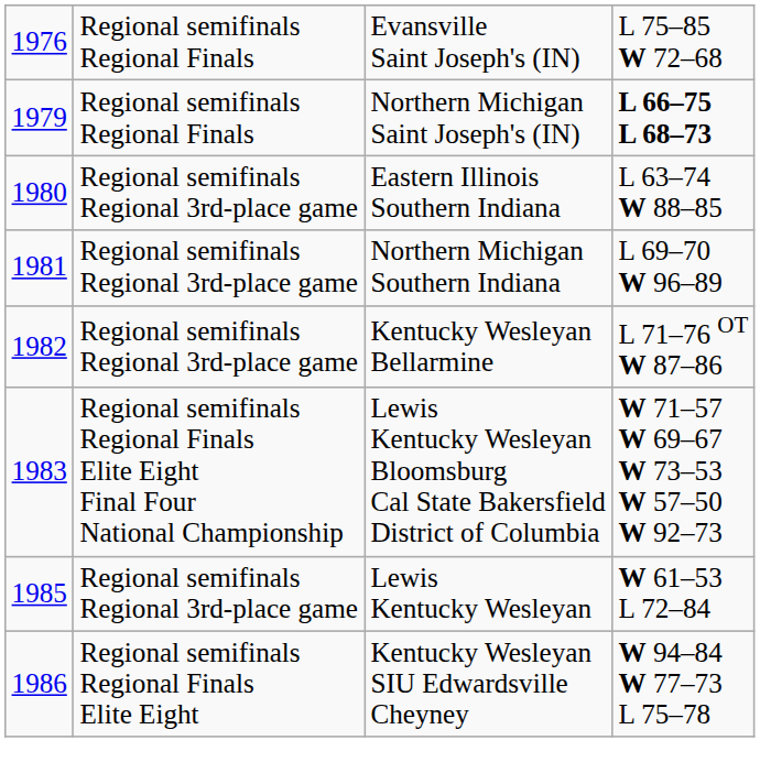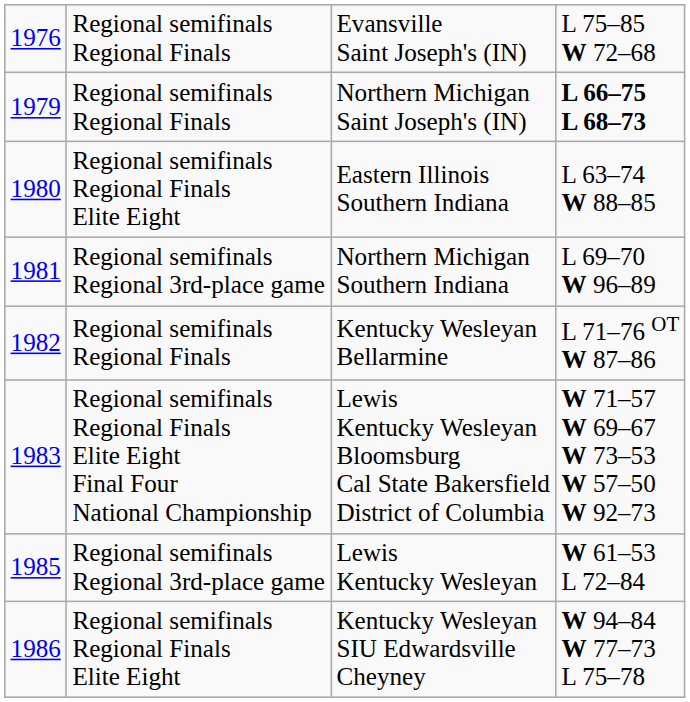 <table class="wikitable">
 <tr>
 <td><a href='#'>1976</a></td>
 <td>Regional semifinals<br>Regional Finals</td>
 <td>Evansville<br>Saint Joseph's (IN)</td>
 <td>L 75–85<br><strong>W</strong> 72–68</td>
 </tr>
 <tr>
 <td><a href='#'>1979</a></td>
 <td>Regional semifinals<br>Regional Finals</td>
 <td>Northern Michigan<br>Saint Joseph's (IN)</td>
 <td><strong>L 66–75<br>L 68–73</strong></td>
 </tr>
 <tr>
 <td><a href='#'>1980</a></td>
-<td>Regional semifinals<br>Regional 3rd-place game</td>
+<td>Regional semifinals<br>Regional Finals<br>Elite Eight</td>
 <td>Eastern Illinois<br>Southern Indiana</td>
 <td>L 63–74<br><strong>W</strong> 88–85</td>
 </tr>
 <tr>
 <td><a href='#'>1981</a></td>
 <td>Regional semifinals<br>Regional 3rd-place game</td>
 <td>Northern Michigan<br>Southern Indiana</td>
 <td>L 69–70<br><strong>W</strong> 96–89</td>
 </tr>
 <tr>
 <td><a href='#'>1982</a></td>
-<td>Regional semifinals<br>Regional 3rd-place game</td>
+<td>Regional semifinals<br>Regional Finals</td>
 <td>Kentucky Wesleyan<br>Bellarmine</td>
 <td>L 71–76 <sup>OT</sup><br><strong>W</strong> 87–86</td>
 </tr>
 <tr>
 <td><a href='#'>1983</a></td>
 <td>Regional semifinals<br>Regional Finals<br>Elite Eight<br>Final Four<br>National Championship</td>
 <td>Lewis<br>Kentucky Wesleyan<br>Bloomsburg<br>Cal State Bakersfield<br>District of Columbia</td>
 <td><strong>W</strong> 71–57<br><strong>W</strong> 69–67<br><strong>W</strong> 73–53<br><strong>W</strong> 57–50<br><strong>W</strong> 92–73</td>
 </tr>
 <tr>
 <td><a href='#'>1985</a></td>
 <td>Regional semifinals<br>Regional 3rd-place game</td>
 <td>Lewis<br>Kentucky Wesleyan</td>
 <td><strong>W</strong> 61–53<br>L 72–84</td>
 </tr>
 <tr>
 <td><a href='#'>1986</a></td>
 <td>Regional semifinals<br>Regional Finals<br>Elite Eight</td>
 <td>Kentucky Wesleyan<br>SIU Edwardsville<br>Cheyney</td>
 <td><strong>W</strong> 94–84<br><strong>W</strong> 77–73<br>L 75–78</td>
 </tr>
 </table>
